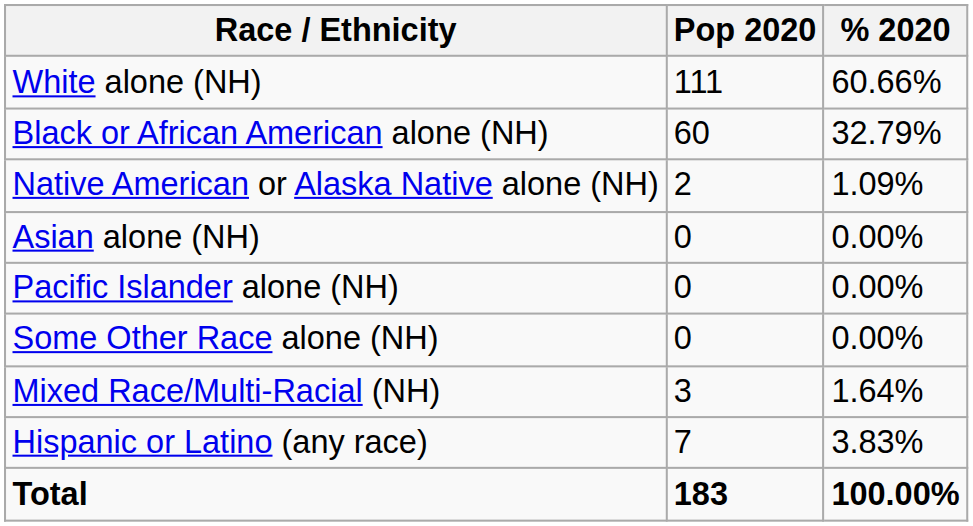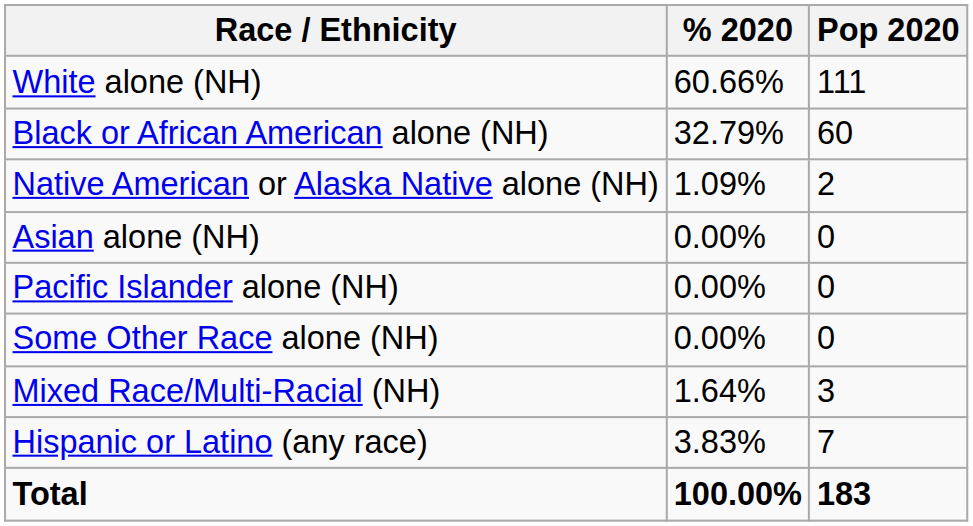 <table class="wikitable">
 <tr>
 <th>Race / Ethnicity</th>
+<th>% 2020</th>
 <th>Pop 2020</th>
-<th>% 2020</th>
 </tr>
 <tr>
 <td><a href='#'>White</a> alone (NH)</td>
+<td>60.66%</td>
 <td>111</td>
-<td>60.66%</td>
 </tr>
 <tr>
 <td><a href='#'>Black or African American</a> alone (NH)</td>
+<td>32.79%</td>
 <td>60</td>
-<td>32.79%</td>
 </tr>
 <tr>
 <td><a href='#'>Native American</a> or <a href='#'>Alaska Native</a> alone (NH)</td>
+<td>1.09%</td>
 <td>2</td>
-<td>1.09%</td>
 </tr>
 <tr>
 <td><a href='#'>Asian</a> alone (NH)</td>
+<td>0.00%</td>
 <td>0</td>
-<td>0.00%</td>
 </tr>
 <tr>
 <td><a href='#'>Pacific Islander</a> alone (NH)</td>
+<td>0.00%</td>
 <td>0</td>
-<td>0.00%</td>
 </tr>
 <tr>
 <td><a href='#'>Some Other Race</a> alone (NH)</td>
+<td>0.00%</td>
 <td>0</td>
-<td>0.00%</td>
 </tr>
 <tr>
 <td><a href='#'>Mixed Race/Multi-Racial</a> (NH)</td>
+<td>1.64%</td>
 <td>3</td>
-<td>1.64%</td>
 </tr>
 <tr>
 <td><a href='#'>Hispanic or Latino</a> (any race)</td>
+<td>3.83%</td>
 <td>7</td>
-<td>3.83%</td>
 </tr>
 <tr>
 <td><strong>Total</strong></td>
+<td><strong>100.00%</strong></td>
 <td><strong>183</strong></td>
-<td><strong>100.00%</strong></td>
 </tr>
 </table>
